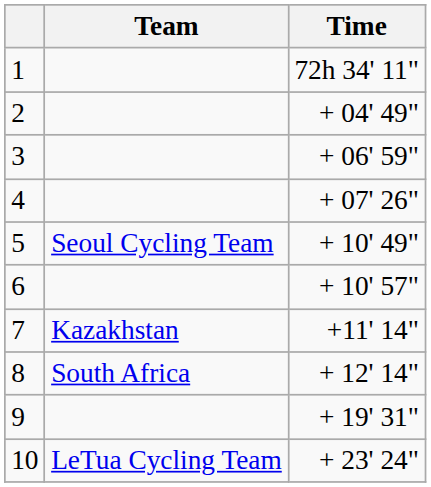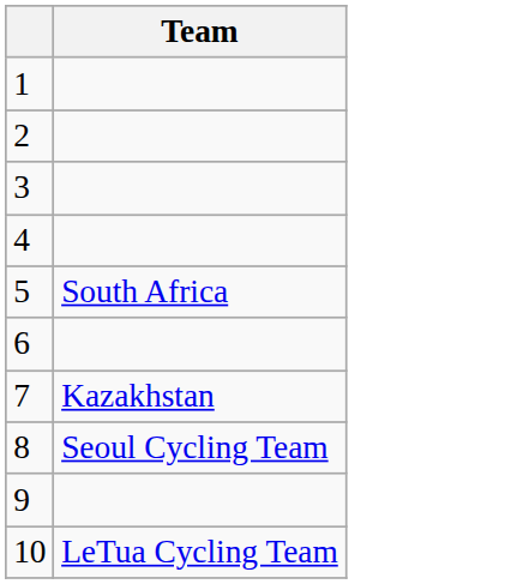 <table class=wikitable>
 <tr>
 <th></th>
 <th>Team</th>
-<th>Time</th>
 </tr>
 <tr>
 <td>1</td>
 <td></td>
-<td align=right>72h 34' 11"</td>
 </tr>
 <tr>
 <td>2</td>
 <td></td>
-<td align=right>+ 04' 49"</td>
 </tr>
 <tr>
 <td>3</td>
 <td></td>
-<td align=right>+ 06' 59"</td>
 </tr>
 <tr>
 <td>4</td>
 <td></td>
-<td align=right>+ 07' 26"</td>
 </tr>
 <tr>
 <td>5</td>
-<td><a href='#'>Seoul Cycling Team</a></td>
-<td align=right>+ 10' 49"</td>
+<td><a href='#'>South Africa</a></td>
 </tr>
 <tr>
 <td>6</td>
 <td></td>
-<td align=right>+ 10' 57"</td>
 </tr>
 <tr>
 <td>7</td>
 <td><a href='#'>Kazakhstan</a></td>
-<td align=right>+11' 14"</td>
 </tr>
 <tr>
 <td>8</td>
-<td><a href='#'>South Africa</a></td>
-<td align=right>+ 12' 14"</td>
+<td><a href='#'>Seoul Cycling Team</a></td>
 </tr>
 <tr>
 <td>9</td>
 <td></td>
-<td align=right>+ 19' 31"</td>
 </tr>
 <tr>
 <td>10</td>
 <td><a href='#'>LeTua Cycling Team</a></td>
-<td align=right>+ 23' 24"</td>
 </tr>
 </table>
